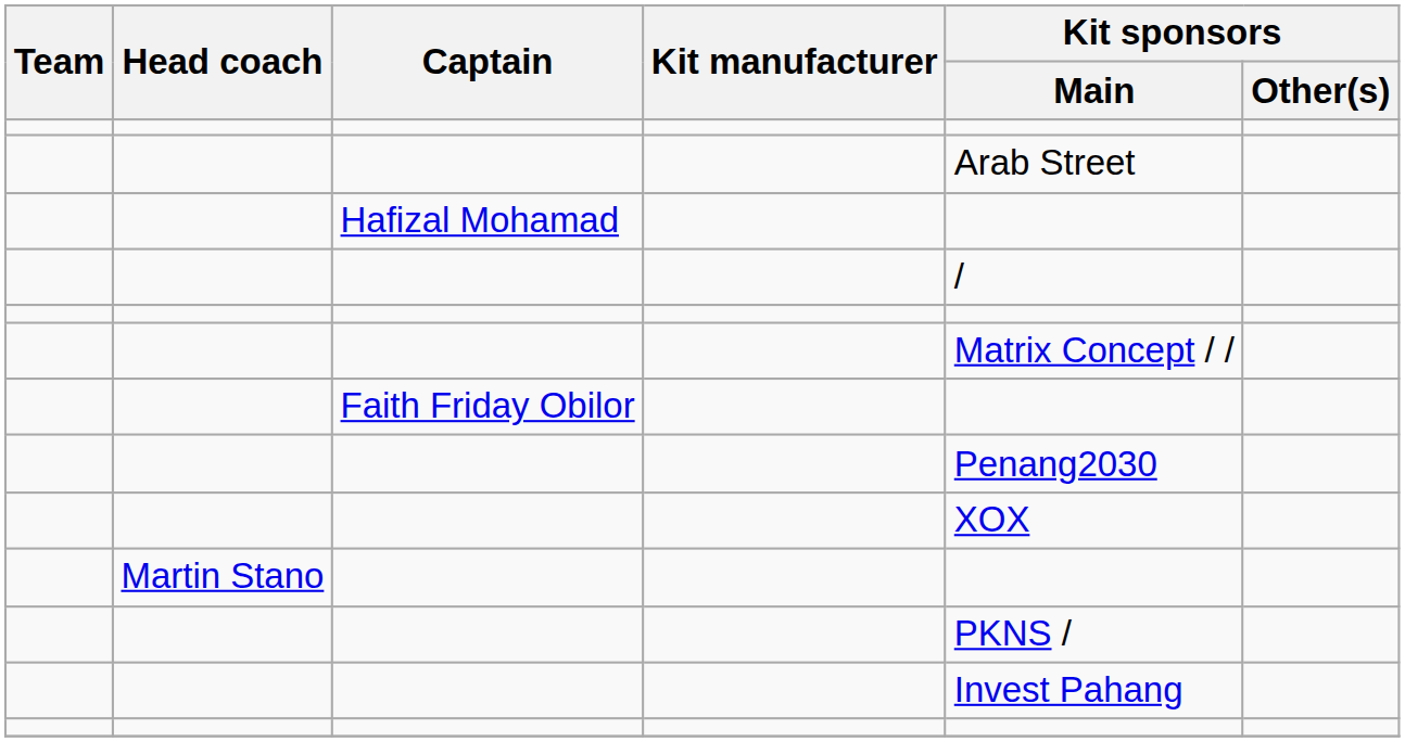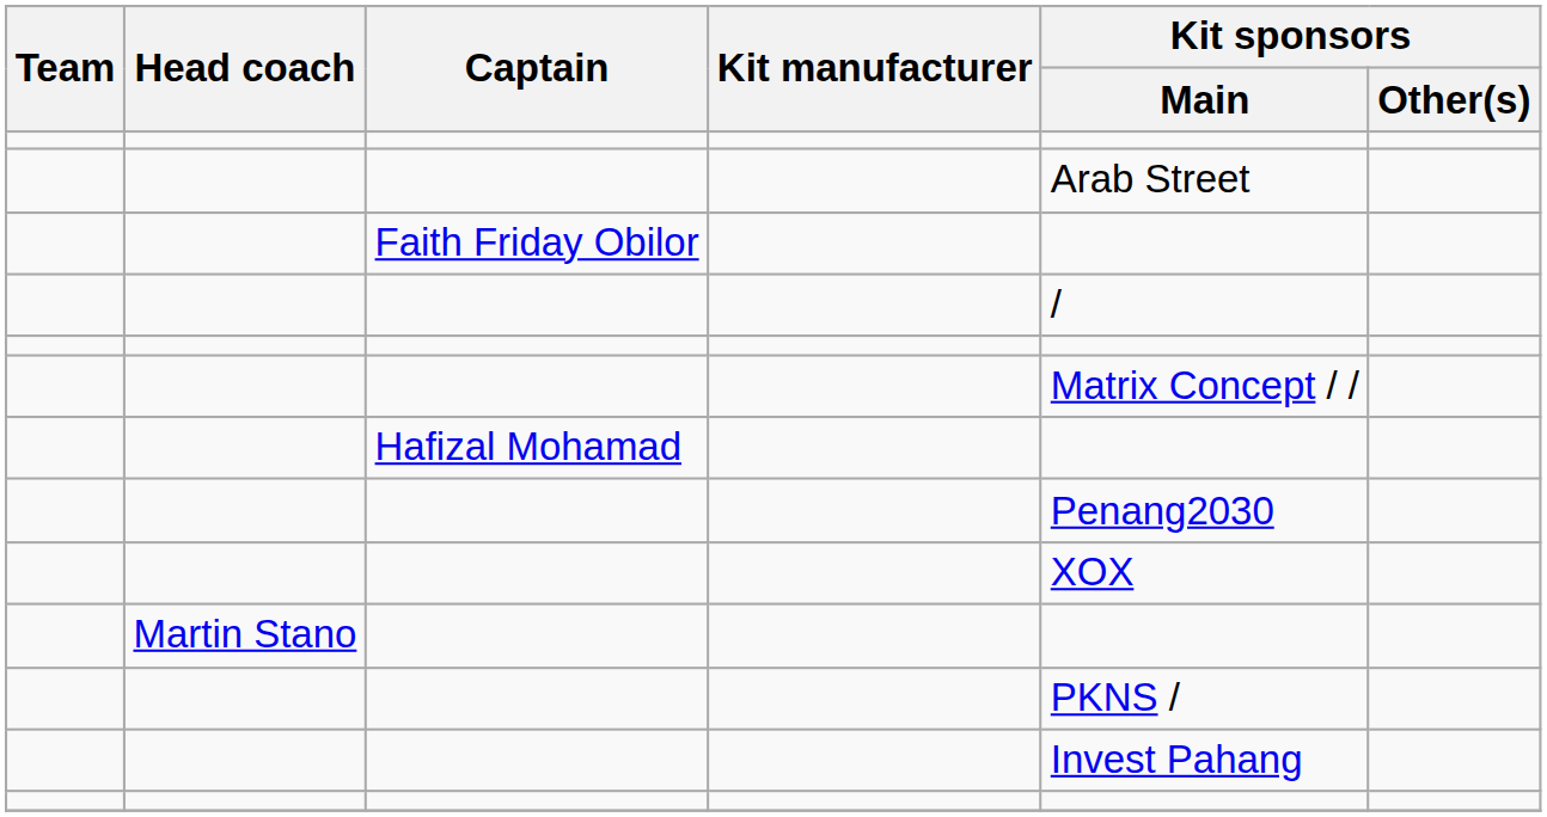 <table class="wikitable sortable" style="text-align: left;">
 <tr>
 <th rowspan="2">Team</th>
 <th rowspan="2">Head coach</th>
 <th rowspan="2">Captain</th>
 <th rowspan="2">Kit manufacturer</th>
 <th colspan="2">Kit sponsors</th>
 </tr>
 <tr>
 <th>Main</th>
 <th>Other(s)</th>
 </tr>
 <tr>
 <td></td>
 <td></td>
 <td></td>
 <td></td>
 <td></td>
 <td></td>
 </tr>
 <tr>
 <td></td>
 <td></td>
 <td></td>
 <td></td>
 <td>Arab Street</td>
 <td></td>
 </tr>
 <tr>
 <td></td>
 <td></td>
-<td> <a href='#'>Hafizal Mohamad</a></td>
+<td {{nobreak> <a href='#'>Faith Friday Obilor</a></td>
 <td></td>
 <td></td>
 <td></td>
 </tr>
 <tr>
 <td></td>
 <td></td>
 <td></td>
 <td></td>
 <td> / </td>
 <td></td>
 </tr>
 <tr>
 <td></td>
 <td></td>
 <td></td>
 <td></td>
 <td></td>
 <td></td>
 </tr>
 <tr>
 <td></td>
 <td></td>
 <td></td>
 <td></td>
 <td><a href='#'>Matrix Concept</a> /  / </td>
 <td></td>
 </tr>
 <tr>
 <td></td>
 <td></td>
-<td {{nobreak> <a href='#'>Faith Friday Obilor</a></td>
+<td> <a href='#'>Hafizal Mohamad</a></td>
 <td></td>
 <td></td>
 <td></td>
 </tr>
 <tr>
 <td></td>
 <td></td>
 <td></td>
 <td></td>
 <td><a href='#'>Penang2030</a></td>
 <td></td>
 </tr>
 <tr>
 <td></td>
 <td></td>
 <td></td>
 <td></td>
 <td><a href='#'>XOX</a></td>
 <td></td>
 </tr>
 <tr>
 <td></td>
 <td {{nobreak> <a href='#'>Martin Stano</a></td>
 <td></td>
 <td></td>
 <td></td>
 <td></td>
 </tr>
 <tr>
 <td></td>
 <td></td>
 <td></td>
 <td></td>
 <td><a href='#'>PKNS</a> / </td>
 <td></td>
 </tr>
 <tr>
 <td></td>
 <td></td>
 <td></td>
 <td></td>
 <td><a href='#'>Invest Pahang</a></td>
 <td></td>
 </tr>
 <tr>
 <td></td>
 <td></td>
 <td></td>
 <td></td>
 <td></td>
 <td></td>
 </tr>
 <tr>
 </tr>
 </table>
